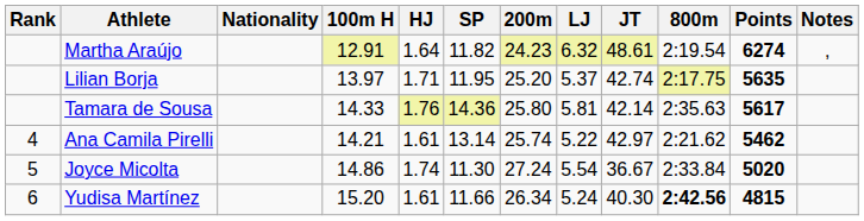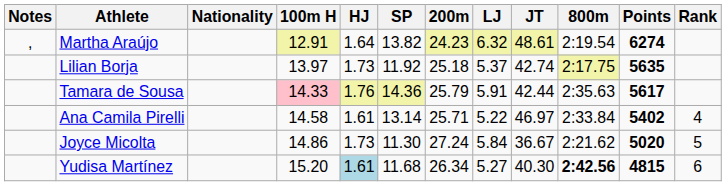 <table class="wikitable sortable" style=" text-align:center;">
 <tr>
-<th>Rank</th>
+<th>Notes</th>
 <th>Athlete</th>
 <th>Nationality</th>
 <th>100m H</th>
 <th>HJ</th>
 <th>SP</th>
 <th>200m</th>
 <th>LJ</th>
 <th>JT</th>
 <th>800m</th>
 <th>Points</th>
-<th>Notes</th>
+<th>Rank</th>
 </tr>
 <tr>
-<td></td>
+<td><strong></strong>, <strong></strong></td>
 <td align=left><a href='#'>Martha Araújo</a></td>
 <td align=left></td>
 <td bgcolor=#F2F5A9>12.91</td>
 <td>1.64</td>
-<td>11.82</td>
+<td>13.82</td>
 <td bgcolor=#F2F5A9>24.23</td>
 <td bgcolor=#F2F5A9>6.32</td>
 <td bgcolor=#F2F5A9>48.61</td>
 <td>2:19.54</td>
 <td><strong>6274</strong></td>
-<td><strong></strong>, <strong></strong></td>
+<td></td>
 </tr>
 <tr>
 <td></td>
 <td align=left><a href='#'>Lilian Borja</a></td>
 <td align=left></td>
 <td>13.97</td>
-<td>1.71</td>
-<td>11.95</td>
-<td>25.20</td>
+<td>1.73</td>
+<td>11.92</td>
+<td>25.18</td>
 <td>5.37</td>
 <td>42.74</td>
 <td bgcolor=#F2F5A9>2:17.75</td>
 <td><strong>5635</strong></td>
 <td></td>
 </tr>
 <tr>
 <td></td>
 <td align=left><a href='#'>Tamara de Sousa</a></td>
 <td align=left></td>
-<td>14.33</td>
+<td style="background: pink;">14.33</td>
 <td bgcolor=#F2F5A9>1.76</td>
 <td bgcolor=#F2F5A9>14.36</td>
-<td>25.80</td>
-<td>5.81</td>
-<td>42.14</td>
+<td>25.79</td>
+<td>5.91</td>
+<td>42.44</td>
 <td>2:35.63</td>
 <td><strong>5617</strong></td>
 <td></td>
 </tr>
 <tr>
-<td>4</td>
+<td></td>
 <td align=left><a href='#'>Ana Camila Pirelli</a></td>
 <td align=left></td>
-<td>14.21</td>
+<td>14.58</td>
 <td>1.61</td>
 <td>13.14</td>
-<td>25.74</td>
+<td>25.71</td>
 <td>5.22</td>
-<td>42.97</td>
-<td>2:21.62</td>
-<td><strong>5462</strong></td>
-<td></td>
+<td>46.97</td>
+<td>2:33.84</td>
+<td><strong>5402</strong></td>
+<td>4</td>
 </tr>
 <tr>
-<td>5</td>
+<td></td>
 <td align=left><a href='#'>Joyce Micolta</a></td>
 <td align=left></td>
 <td>14.86</td>
-<td>1.74</td>
+<td>1.73</td>
 <td>11.30</td>
 <td>27.24</td>
-<td>5.54</td>
+<td>5.84</td>
 <td>36.67</td>
-<td>2:33.84</td>
+<td>2:21.62</td>
 <td><strong>5020</strong></td>
-<td></td>
+<td>5</td>
 </tr>
 <tr>
-<td>6</td>
+<td><strong></strong></td>
 <td align=left><a href='#'>Yudisa Martínez</a></td>
 <td align=left></td>
 <td>15.20</td>
-<td>1.61</td>
-<td>11.66</td>
+<td style="background: lightblue;">1.61</td>
+<td>11.68</td>
 <td>26.34</td>
-<td>5.24</td>
+<td>5.27</td>
 <td>40.30</td>
 <td><strong>2:42.56</strong></td>
 <td><strong>4815</strong></td>
-<td><strong></strong></td>
+<td>6</td>
 </tr>
 </table>
